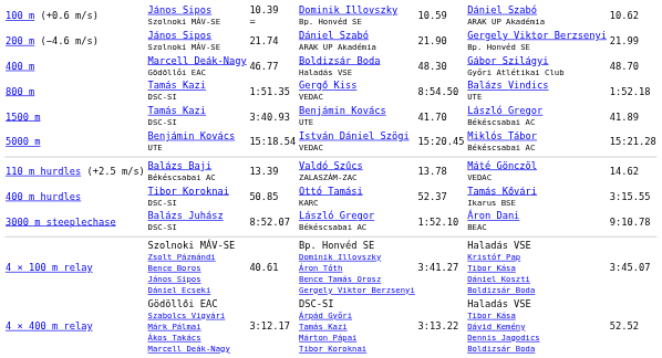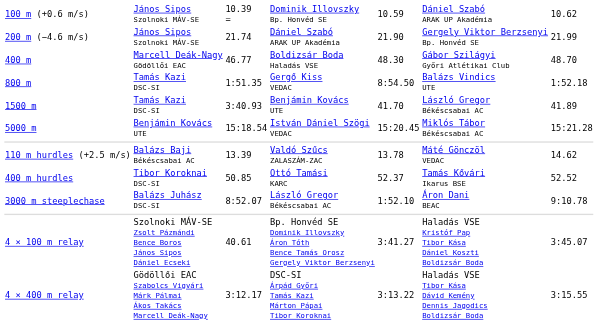 <table>
 <tr>
 <td><a href='#'>100 m</a> (+0.6 m/s)</td>
 <td><a href='#'>János Sipos</a><br><small>Szolnoki MÁV-SE</small></td>
 <td>10.39<br>=</td>
 <td><a href='#'>Dominik Illovszky</a><br><small>Bp. Honvéd SE</small></td>
 <td>10.59<br></td>
 <td><a href='#'>Dániel Szabó</a><br><small>ARAK UP Akadémia</small></td>
 <td>10.62</td>
 </tr>
 <tr>
 <td><a href='#'>200 m</a> (−4.6 m/s)</td>
 <td><a href='#'>János Sipos</a><br><small>Szolnoki MÁV-SE</small></td>
 <td>21.74<br></td>
 <td><a href='#'>Dániel Szabó</a><br><small>ARAK UP Akadémia</small></td>
 <td>21.90</td>
 <td><a href='#'>Gergely Viktor Berzsenyi</a><br><small>Bp. Honvéd SE</small></td>
 <td>21.99</td>
 </tr>
 <tr>
 <td><a href='#'>400 m</a></td>
 <td><a href='#'>Marcell Deák-Nagy</a><br><small>Gödöllői EAC</small></td>
 <td>46.77</td>
 <td><a href='#'>Boldizsár Boda</a><br><small>Haladás VSE</small></td>
 <td>48.30</td>
 <td><a href='#'>Gábor Szilágyi</a><br><small>Győri Atlétikai Club</small></td>
 <td>48.70<br></td>
 </tr>
 <tr>
 <td><a href='#'>800 m</a></td>
 <td><a href='#'>Tamás Kazi</a><br><small>DSC-SI</small></td>
 <td>1:51.35</td>
 <td><a href='#'>Gergő Kiss</a><br><small>VEDAC</small></td>
 <td>8:54.50</td>
 <td><a href='#'>Balázs Vindics</a><br><small>UTE</small></td>
 <td>1:52.18</td>
 </tr>
 <tr>
 <td><a href='#'>1500 m</a></td>
 <td><a href='#'>Tamás Kazi</a><br><small>DSC-SI</small></td>
 <td>3:40.93</td>
 <td><a href='#'>Benjámin Kovács</a><br><small>UTE</small></td>
 <td>41.70</td>
 <td><a href='#'>László Gregor</a><br><small>Békéscsabai AC</small></td>
 <td>41.89</td>
 </tr>
 <tr>
 <td><a href='#'>5000 m</a></td>
 <td><a href='#'>Benjámin Kovács</a><br><small>UTE</small></td>
 <td>15:18.54</td>
 <td><a href='#'>István Dániel Szögi</a><br><small>VEDAC</small></td>
 <td>15:20.45</td>
 <td><a href='#'>Miklós Tábor</a><br><small>Békéscsabai AC</small></td>
 <td>15:21.28<br></td>
 </tr>
 <tr>
 </tr>
 <tr bgcolor=#ddd>
 <td colspan=7></td>
 </tr>
 <tr>
 <td><a href='#'>110 m hurdles</a> (+2.5 m/s)</td>
 <td><a href='#'>Balázs Baji</a><br><small>Békéscsabai AC</small></td>
 <td>13.39</td>
 <td><a href='#'>Valdó Szűcs</a><br><small>ZALASZÁM-ZAC</small></td>
 <td>13.78</td>
 <td><a href='#'>Máté Gönczöl</a><br><small>VEDAC</small></td>
 <td>14.62</td>
 </tr>
 <tr>
 <td><a href='#'>400 m hurdles</a></td>
 <td><a href='#'>Tibor Koroknai</a><br><small>DSC-SI</small></td>
 <td>50.85</td>
 <td><a href='#'>Ottó Tamási</a><br><small>KARC</small></td>
 <td>52.37<br></td>
 <td><a href='#'>Tamás Kővári</a><br><small>Ikarus BSE</small></td>
-<td>3:15.55</td>
+<td>52.52<br></td>
 </tr>
 <tr>
 <td><a href='#'>3000 m steeplechase</a></td>
 <td><a href='#'>Balázs Juhász</a><br><small>DSC-SI</small></td>
 <td>8:52.07<br></td>
 <td><a href='#'>László Gregor</a><br><small>Békéscsabai AC</small></td>
 <td>1:52.10</td>
 <td><a href='#'>Áron Dani</a><br><small>BEAC</small></td>
 <td>9:10.78<br></td>
 </tr>
 <tr>
 </tr>
 <tr bgcolor=#ddd>
 <td colspan=7></td>
 </tr>
 <tr>
 <td><a href='#'>4 × 100 m relay</a></td>
 <td>Szolnoki MÁV-SE<br><small><a href='#'>Zsolt Pázmándi</a><br> <a href='#'>Bence Boros</a><br> <a href='#'>János Sipos</a><br> <a href='#'>Dániel Ecseki</a></small></td>
 <td>40.61</td>
 <td>Bp. Honvéd SE<br><small><a href='#'>Dominik Illovszky</a><br> <a href='#'>Áron Tóth</a><br> <a href='#'>Bence Tamás Orosz</a><br> <a href='#'>Gergely Viktor Berzsenyi</a></small></td>
 <td>3:41.27</td>
 <td>Haladás VSE<br><small><a href='#'>Kristóf Pap</a><br> <a href='#'>Tibor Kása</a><br> <a href='#'>Dániel Koszti</a><br> <a href='#'>Boldizsár Boda</a></small></td>
 <td>3:45.07</td>
 </tr>
 <tr>
 <td><a href='#'>4 × 400 m relay</a></td>
 <td>Gödöllői EAC<br><small><a href='#'>Szabolcs Vigvári</a><br> <a href='#'>Márk Pálmai</a><br> <a href='#'>Ákos Takács</a><br> <a href='#'>Marcell Deák-Nagy</a></small></td>
 <td>3:12.17</td>
 <td>DSC-SI<br><small><a href='#'>Árpád Győri</a><br> <a href='#'>Tamás Kazi</a><br> <a href='#'>Márton Pápai</a><br> <a href='#'>Tibor Koroknai</a></small></td>
 <td>3:13.22</td>
 <td>Haladás VSE<br><small><a href='#'>Tibor Kása</a><br> <a href='#'>Dávid Kemény</a><br> <a href='#'>Dennis Jagodics</a><br> <a href='#'>Boldizsár Boda</a></small></td>
-<td>52.52<br></td>
+<td>3:15.55</td>
 </tr>
 </table>
